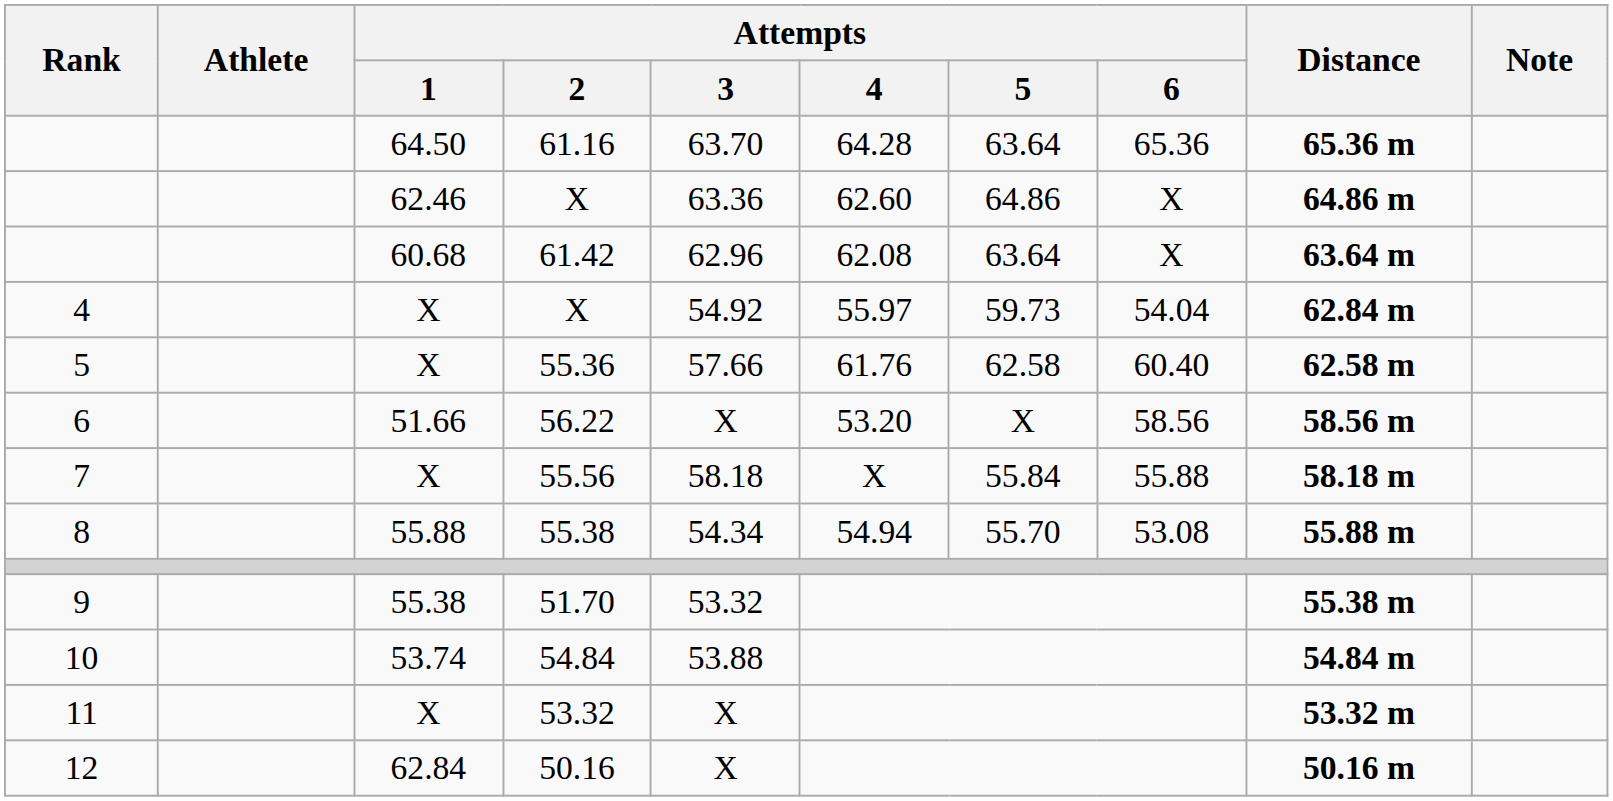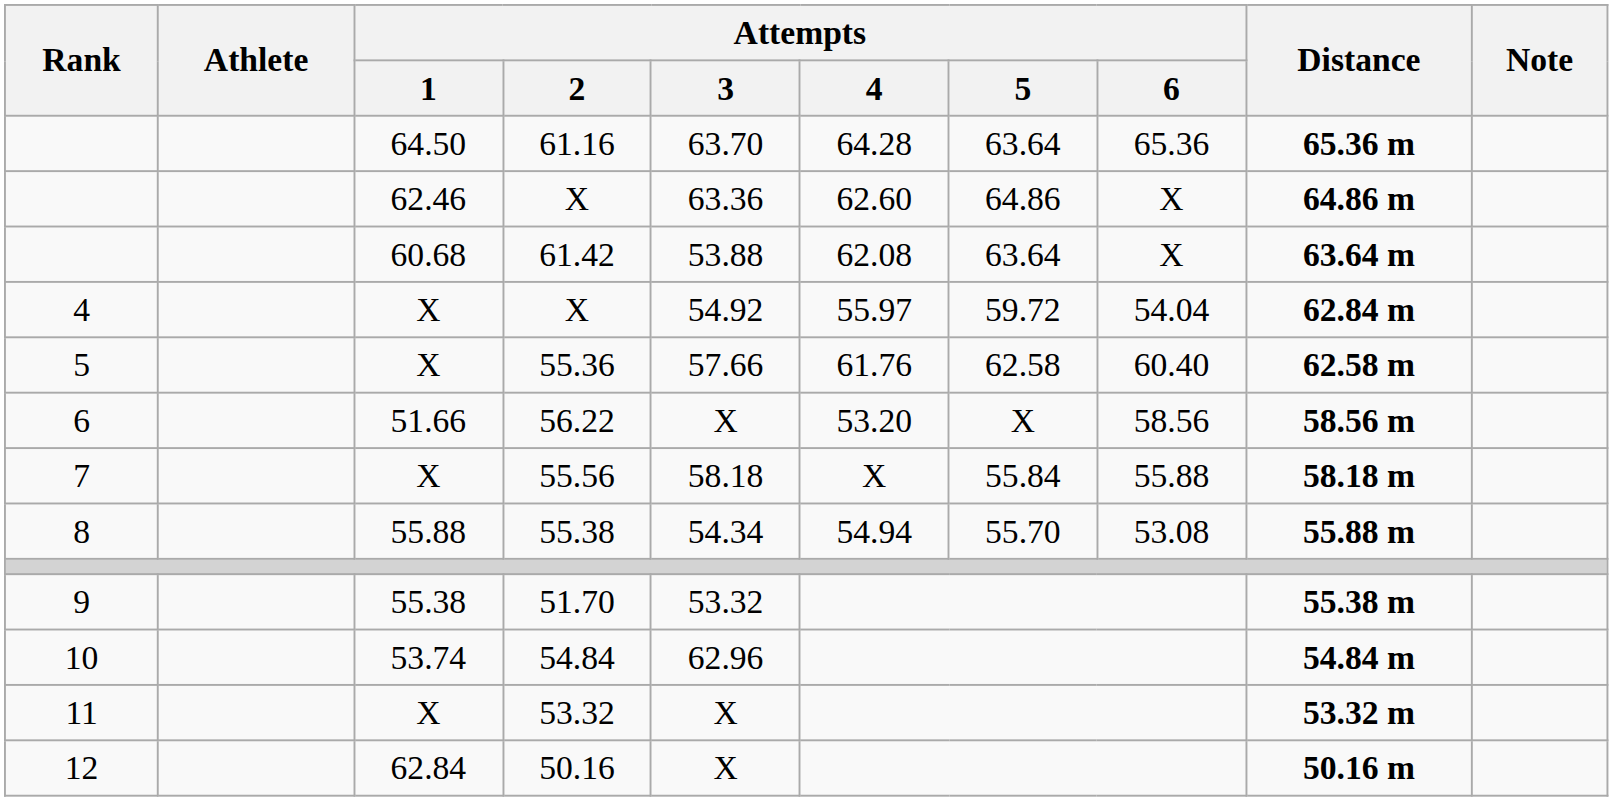 <table class="wikitable" style=" text-align:center; font-size:110%;" width="95%">
 <tr>
 <th rowspan="2">Rank</th>
 <th rowspan="2">Athlete</th>
 <th colspan="6">Attempts</th>
 <th rowspan="2">Distance</th>
 <th rowspan="2">Note</th>
 </tr>
 <tr>
 <th>1</th>
 <th>2</th>
 <th>3</th>
 <th>4</th>
 <th>5</th>
 <th>6</th>
 </tr>
 <tr>
 <td></td>
 <td align=left></td>
 <td>64.50</td>
 <td>61.16</td>
 <td>63.70</td>
 <td>64.28</td>
 <td>63.64</td>
 <td>65.36</td>
 <td><strong>65.36 m</strong></td>
 <td></td>
 </tr>
 <tr>
 <td></td>
 <td align=left></td>
 <td>62.46</td>
 <td>X</td>
 <td>63.36</td>
 <td>62.60</td>
 <td>64.86</td>
 <td>X</td>
 <td><strong>64.86 m</strong></td>
 <td></td>
 </tr>
 <tr>
 <td></td>
 <td align=left></td>
 <td>60.68</td>
 <td>61.42</td>
-<td>62.96</td>
+<td>53.88</td>
 <td>62.08</td>
 <td>63.64</td>
 <td>X</td>
 <td><strong>63.64 m</strong></td>
 <td></td>
 </tr>
 <tr>
 <td>4</td>
 <td align=left></td>
 <td>X</td>
 <td>X</td>
 <td>54.92</td>
 <td>55.97</td>
-<td>59.73</td>
+<td>59.72</td>
 <td>54.04</td>
 <td><strong>62.84 m</strong></td>
 <td></td>
 </tr>
 <tr>
 <td>5</td>
 <td align=left></td>
 <td>X</td>
 <td>55.36</td>
 <td>57.66</td>
 <td>61.76</td>
 <td>62.58</td>
 <td>60.40</td>
 <td><strong>62.58 m</strong></td>
 <td></td>
 </tr>
 <tr>
 <td>6</td>
 <td align=left></td>
 <td>51.66</td>
 <td>56.22</td>
 <td>X</td>
 <td>53.20</td>
 <td>X</td>
 <td>58.56</td>
 <td><strong>58.56 m</strong></td>
 <td></td>
 </tr>
 <tr>
 <td>7</td>
 <td align=left></td>
 <td>X</td>
 <td>55.56</td>
 <td>58.18</td>
 <td>X</td>
 <td>55.84</td>
 <td>55.88</td>
 <td><strong>58.18 m</strong></td>
 <td></td>
 </tr>
 <tr>
 <td>8</td>
 <td align=left></td>
 <td>55.88</td>
 <td>55.38</td>
 <td>54.34</td>
 <td>54.94</td>
 <td>55.70</td>
 <td>53.08</td>
 <td><strong>55.88 m</strong></td>
 <td></td>
 </tr>
 <tr>
 <td colspan=10 bgcolor=lightgray></td>
 </tr>
 <tr>
 <td>9</td>
 <td align=left></td>
 <td>55.38</td>
 <td>51.70</td>
 <td>53.32</td>
 <td colspan=3></td>
 <td><strong>55.38 m</strong></td>
 <td></td>
 </tr>
 <tr>
 <td>10</td>
 <td align=left></td>
 <td>53.74</td>
 <td>54.84</td>
-<td>53.88</td>
+<td>62.96</td>
 <td colspan=3></td>
 <td><strong>54.84 m</strong></td>
 <td></td>
 </tr>
 <tr>
 <td>11</td>
 <td align=left></td>
 <td>X</td>
 <td>53.32</td>
 <td>X</td>
 <td colspan=3></td>
 <td><strong>53.32 m</strong></td>
 <td></td>
 </tr>
 <tr>
 <td>12</td>
 <td align=left></td>
 <td>62.84</td>
 <td>50.16</td>
 <td>X</td>
 <td colspan=3></td>
 <td><strong>50.16 m</strong></td>
 <td></td>
 </tr>
 </table>
